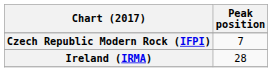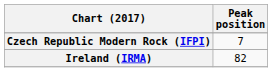 <table class="wikitable sortable plainrowheaders" style="text-align:center">
 <tr>
 <th scope="col">Chart (2017)</th>
 <th scope="col">Peak<br>position</th>
 </tr>
 <tr>
 </tr>
 <tr>
 <th scope="row">Czech Republic Modern Rock (<a href='#'>IFPI</a>)</th>
 <td>7</td>
 </tr>
 <tr>
 </tr>
 <tr>
 </tr>
 <tr>
 <th scope="row">Ireland (<a href='#'>IRMA</a>)</th>
-<td>28</td>
+<td>82</td>
 </tr>
 <tr>
 </tr>
 <tr>
 </tr>
 </table>
